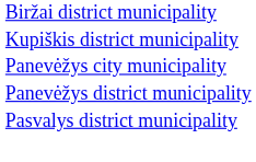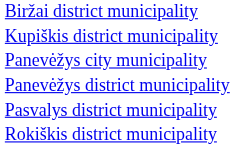 <table>
 <tr>
 <td></td>
 <td><a href='#'>Biržai district municipality</a></td>
 </tr>
 <tr>
 <td></td>
 <td><a href='#'>Kupiškis district municipality</a></td>
 </tr>
 <tr>
 <td></td>
 <td><a href='#'>Panevėžys city municipality</a></td>
 </tr>
 <tr>
 <td></td>
 <td><a href='#'>Panevėžys district municipality</a></td>
 </tr>
 <tr>
 <td></td>
 <td><a href='#'>Pasvalys district municipality</a></td>
 </tr>
+<tr>
+<td></td>
+<td><a href='#'>Rokiškis district municipality</a></td>
+</tr>
 </table>
